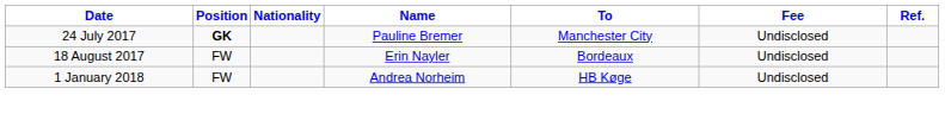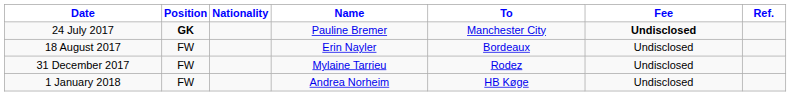 <table class="wikitable" style="text-align:center; font-size:90%; ">
 <tr>
 <th style="background:#FFFFFF; color:blue; width:200px;">Date</th>
 <th style="background:#FFFFFF; color:blue; width:50px;">Position</th>
 <th style="background:#FFFFFF; color:blue; width:50px;">Nationality</th>
 <th style="background:#FFFFFF; color:blue; width:200px;">Name</th>
 <th style="background:#FFFFFF; color:blue; width:200px;">To</th>
 <th style="background:#FFFFFF; color:blue; width:200px;">Fee</th>
 <th style="background:#FFFFFF; color:blue; width:50px;">Ref.</th>
 </tr>
 <tr>
 <td>24 July 2017</td>
 <td><strong>GK</strong></td>
 <td></td>
 <td><a href='#'>Pauline Bremer</a></td>
 <td><a href='#'>Manchester City</a></td>
-<td>Undisclosed</td>
+<td><strong>Undisclosed</strong></td>
 <td></td>
 </tr>
 <tr>
 <td>18 August 2017</td>
 <td>FW</td>
 <td></td>
 <td><a href='#'>Erin Nayler</a></td>
 <td><a href='#'>Bordeaux</a></td>
+<td>Undisclosed</td>
+<td></td>
+</tr>
+<tr>
+<td>31 December 2017</td>
+<td>FW</td>
+<td></td>
+<td><a href='#'>Mylaine Tarrieu</a></td>
+<td><a href='#'>Rodez</a></td>
 <td>Undisclosed</td>
 <td></td>
 </tr>
 <tr>
 <td>1 January 2018</td>
 <td>FW</td>
 <td></td>
 <td><a href='#'>Andrea Norheim</a></td>
 <td><a href='#'>HB Køge</a></td>
 <td>Undisclosed</td>
 <td></td>
 </tr>
 </table>
